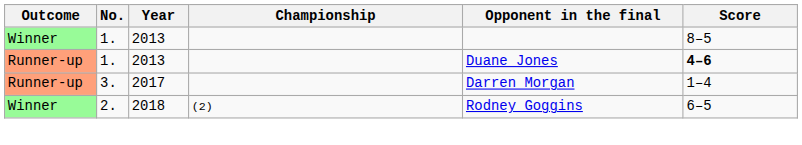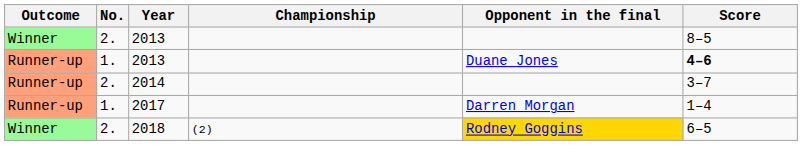 <table class="sortable wikitable">
 <tr>
 <th width="80">Outcome</th>
 <th width="20">No.</th>
 <th width="50">Year</th>
 <th style="width:250px;">Championship</th>
 <th style="width:200px;">Opponent in the final</th>
 <th style="width:100px;">Score</th>
 </tr>
 <tr>
 <td style="background:#98fb98;">Winner</td>
-<td>1.</td>
+<td>2.</td>
 <td>2013</td>
 <td></td>
 <td> </td>
 <td>8–5</td>
 </tr>
 <tr>
 <td style="background:#ffa07a;">Runner-up</td>
 <td>1.</td>
 <td>2013</td>
 <td></td>
 <td> <a href='#'>Duane Jones</a></td>
 <td><strong>4–6</strong></td>
 </tr>
 <tr>
 <td style="background:#ffa07a;">Runner-up</td>
-<td>3.</td>
+<td>2.</td>
+<td>2014</td>
+<td></td>
+<td> </td>
+<td>3–7</td>
+</tr>
+<tr>
+<td style="background:#ffa07a;">Runner-up</td>
+<td>1.</td>
 <td>2017</td>
 <td></td>
 <td>  <a href='#'>Darren Morgan</a></td>
 <td>1–4</td>
 </tr>
 <tr>
 <td style="background:#98fb98;">Winner</td>
 <td>2.</td>
 <td>2018</td>
 <td> <small>(2)</small></td>
-<td> <a href='#'>Rodney Goggins</a></td>
+<td style="background: gold;"> <a href='#'>Rodney Goggins</a></td>
 <td>6–5</td>
 </tr>
 </table>
